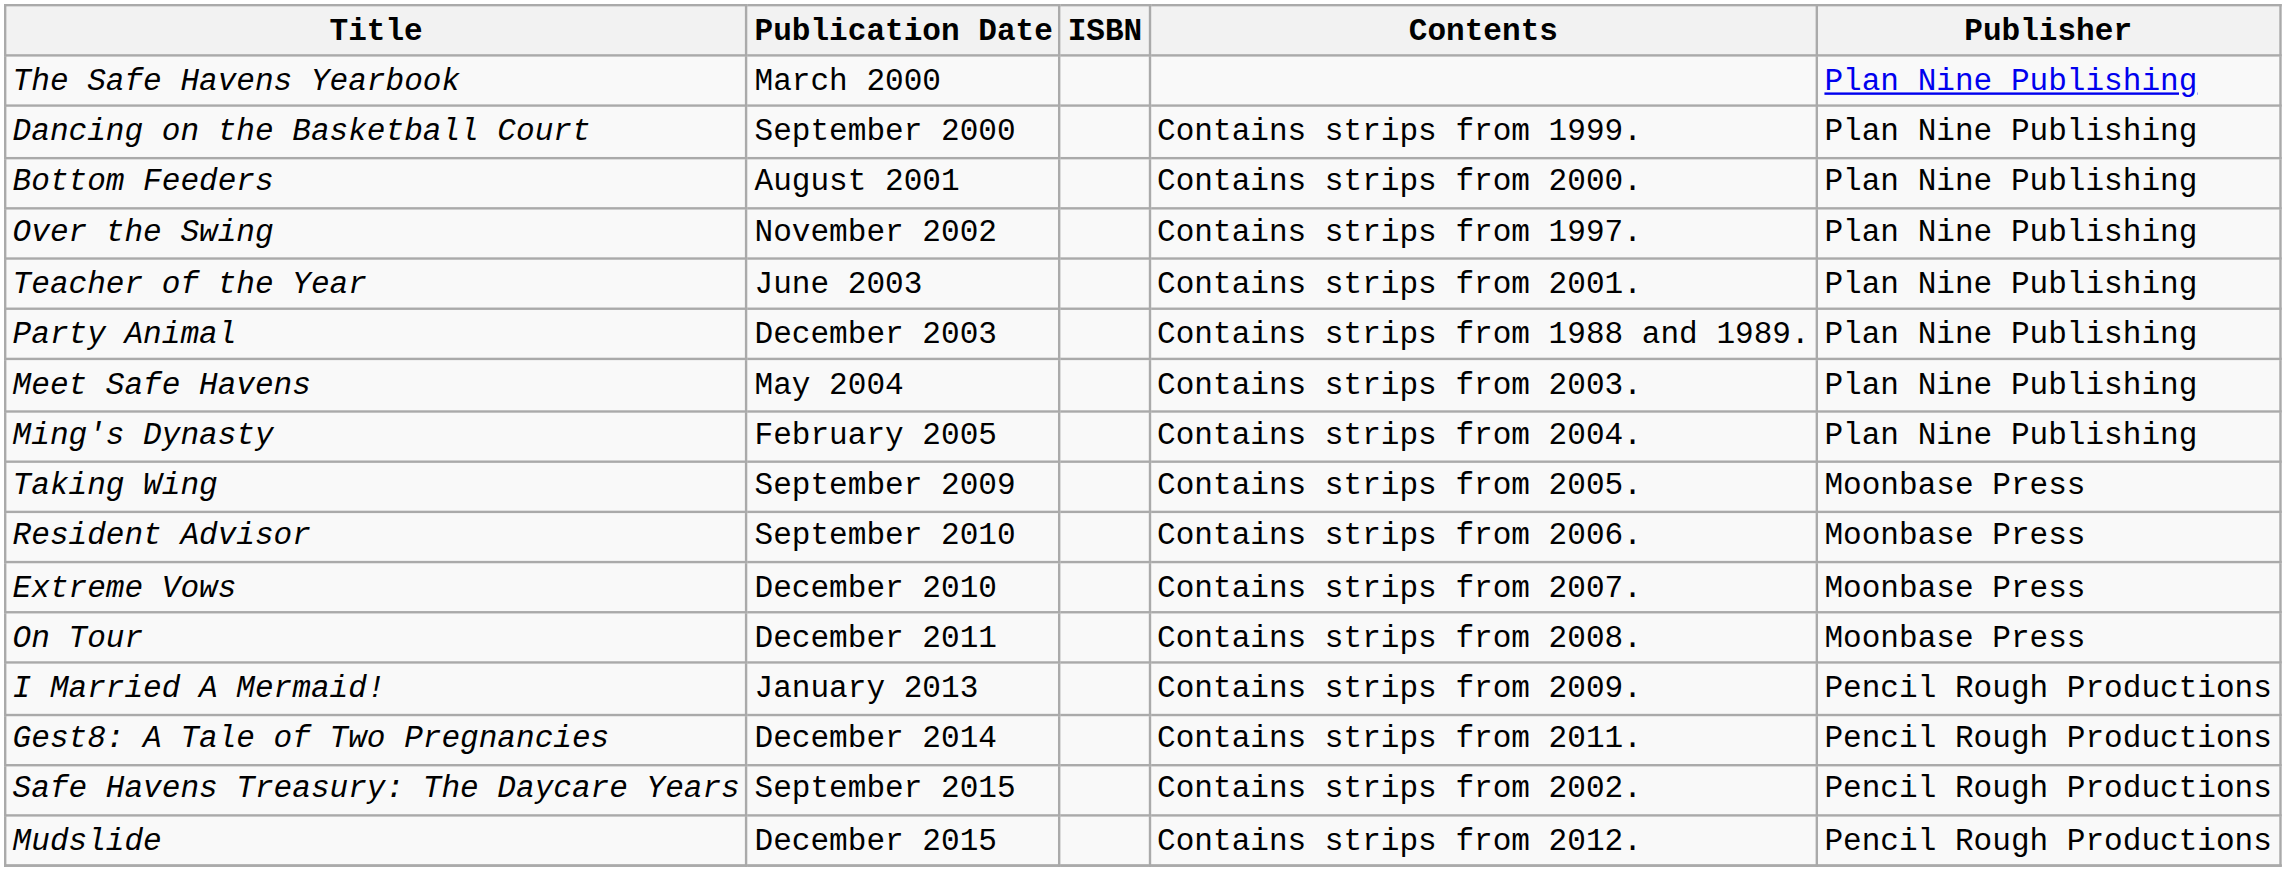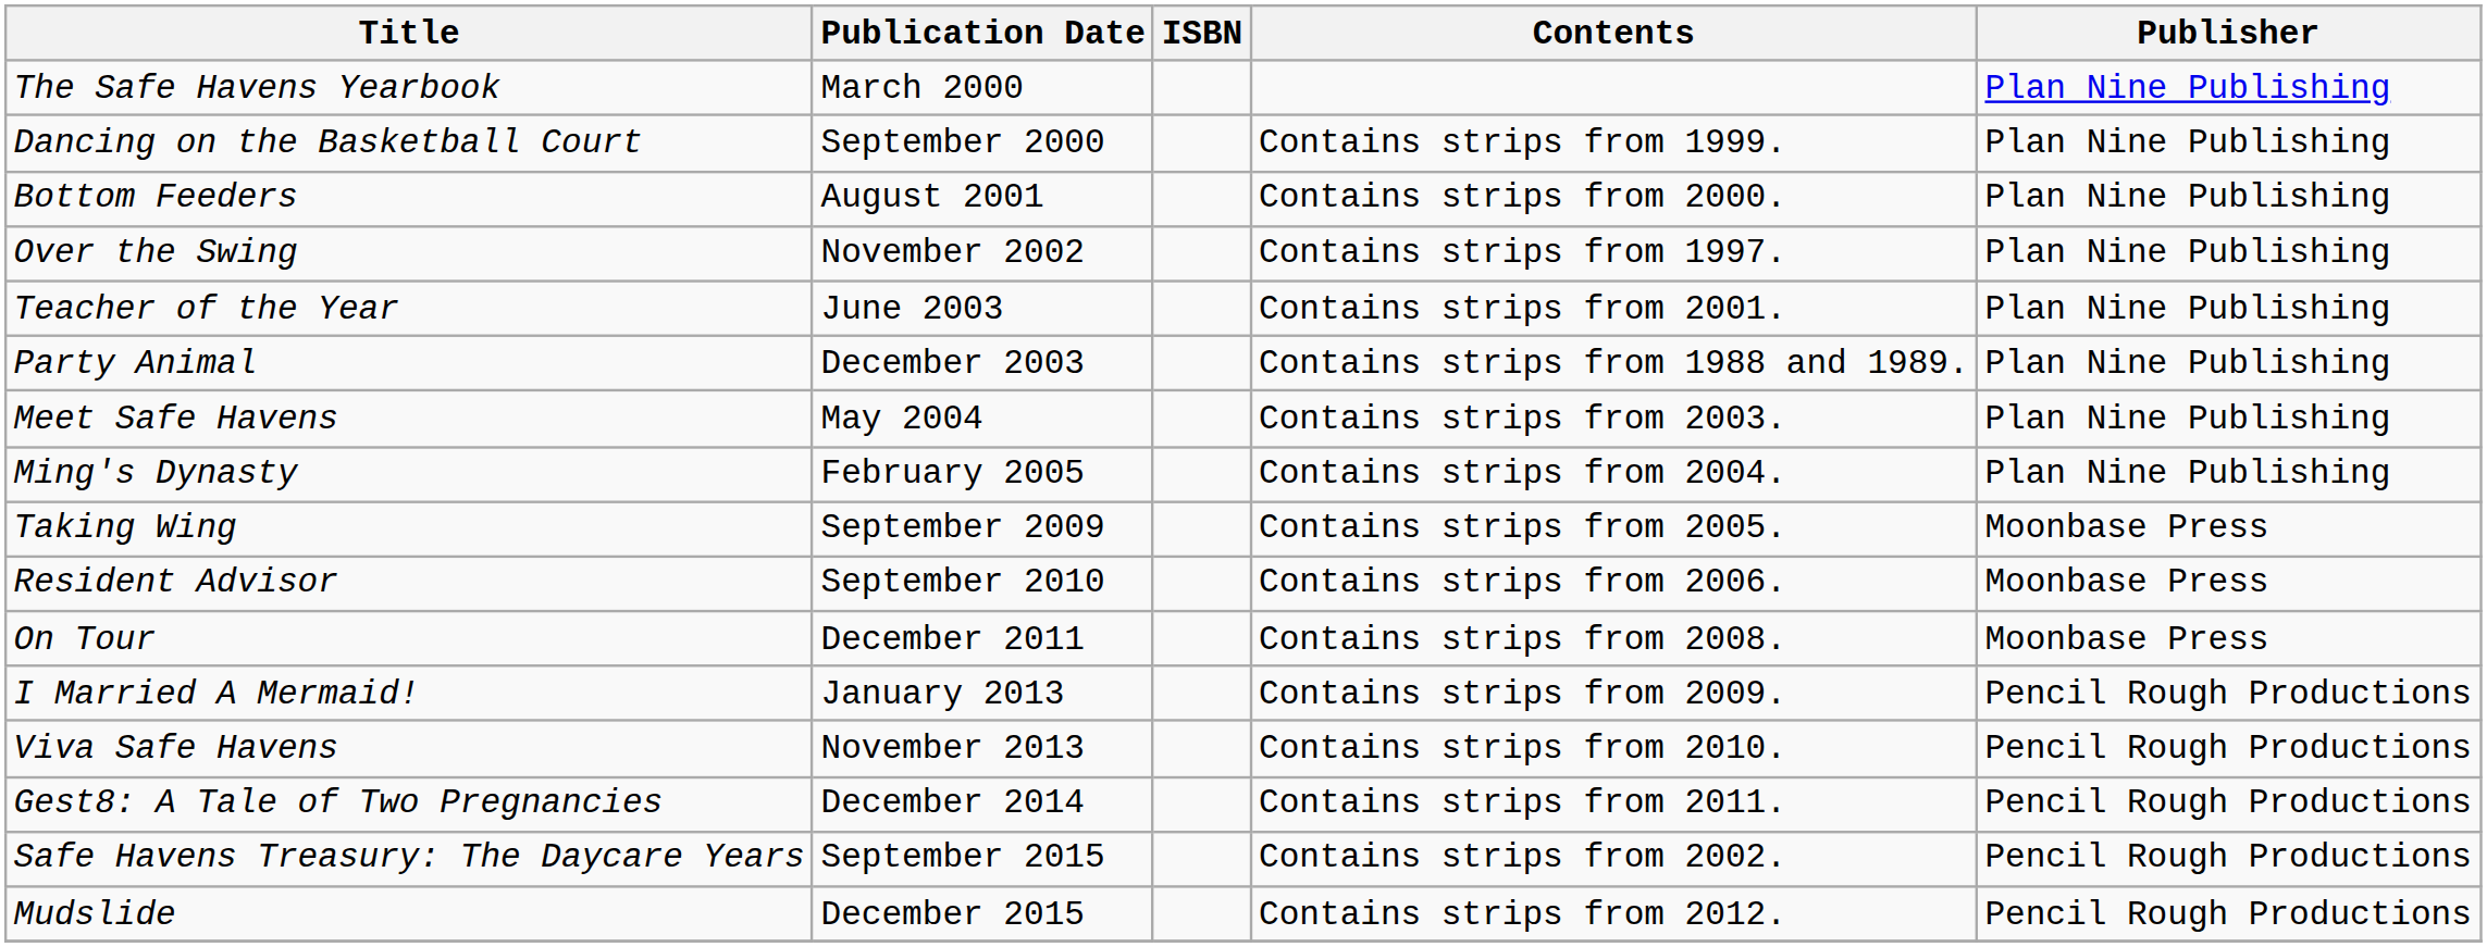 <table class="wikitable">
 <tr>
 <th>Title</th>
 <th>Publication Date</th>
 <th>ISBN</th>
 <th>Contents</th>
 <th>Publisher</th>
 </tr>
 <tr stu>
 <td><em>The Safe Havens Yearbook</em></td>
 <td>March 2000</td>
 <td></td>
 <td></td>
 <td><a href='#'>Plan Nine Publishing</a></td>
 </tr>
 <tr>
 <td><em>Dancing on the Basketball Court</em></td>
 <td>September 2000</td>
 <td></td>
 <td>Contains strips from 1999.</td>
 <td>Plan Nine Publishing</td>
 </tr>
 <tr>
 <td><em>Bottom Feeders</em></td>
 <td>August 2001</td>
 <td></td>
 <td>Contains strips from 2000.</td>
 <td>Plan Nine Publishing</td>
 </tr>
 <tr>
 <td><em>Over the Swing</em></td>
 <td>November 2002</td>
 <td></td>
 <td>Contains strips from 1997.</td>
 <td>Plan Nine Publishing</td>
 </tr>
 <tr>
 <td><em>Teacher of the Year</em></td>
 <td>June 2003</td>
 <td></td>
 <td>Contains strips from 2001.</td>
 <td>Plan Nine Publishing</td>
 </tr>
 <tr>
 <td><em>Party Animal</em></td>
 <td>December 2003</td>
 <td></td>
 <td>Contains strips from 1988 and 1989.</td>
 <td>Plan Nine Publishing</td>
 </tr>
 <tr>
 <td><em>Meet Safe Havens</em></td>
 <td>May 2004</td>
 <td></td>
 <td>Contains strips from 2003.</td>
 <td>Plan Nine Publishing</td>
 </tr>
 <tr>
 <td><em>Ming's Dynasty</em></td>
 <td>February 2005</td>
 <td></td>
 <td>Contains strips from 2004.</td>
 <td>Plan Nine Publishing</td>
 </tr>
 <tr>
 <td><em>Taking Wing</em></td>
 <td>September 2009</td>
 <td></td>
 <td>Contains strips from 2005.</td>
 <td>Moonbase Press</td>
 </tr>
 <tr>
 <td><em>Resident Advisor</em></td>
 <td>September 2010</td>
 <td></td>
 <td>Contains strips from 2006.</td>
 <td>Moonbase Press</td>
 </tr>
 <tr>
-<td><em>Extreme Vows</em></td>
-<td>December 2010</td>
-<td></td>
-<td>Contains strips from 2007.</td>
-<td>Moonbase Press</td>
-</tr>
-<tr>
 <td><em>On Tour</em></td>
 <td>December 2011</td>
 <td></td>
 <td>Contains strips from 2008.</td>
 <td>Moonbase Press</td>
 </tr>
 <tr>
 <td><em>I Married A Mermaid!</em></td>
 <td>January 2013</td>
 <td></td>
 <td>Contains strips from 2009.</td>
+<td>Pencil Rough Productions</td>
+</tr>
+<tr>
+<td><em>Viva Safe Havens</em></td>
+<td>November 2013</td>
+<td></td>
+<td>Contains strips from 2010.</td>
 <td>Pencil Rough Productions</td>
 </tr>
 <tr>
 <td><em>Gest8: A Tale of Two Pregnancies</em></td>
 <td>December 2014</td>
 <td></td>
 <td>Contains strips from 2011.</td>
 <td>Pencil Rough Productions</td>
 </tr>
 <tr>
 <td><em>Safe Havens Treasury: The Daycare Years</em></td>
 <td>September 2015</td>
 <td></td>
 <td>Contains strips from 2002.</td>
 <td>Pencil Rough Productions</td>
 </tr>
 <tr>
 <td><em>Mudslide</em></td>
 <td>December 2015</td>
 <td></td>
 <td>Contains strips from 2012.</td>
 <td>Pencil Rough Productions</td>
 </tr>
 <tr>
 </tr>
 </table>
